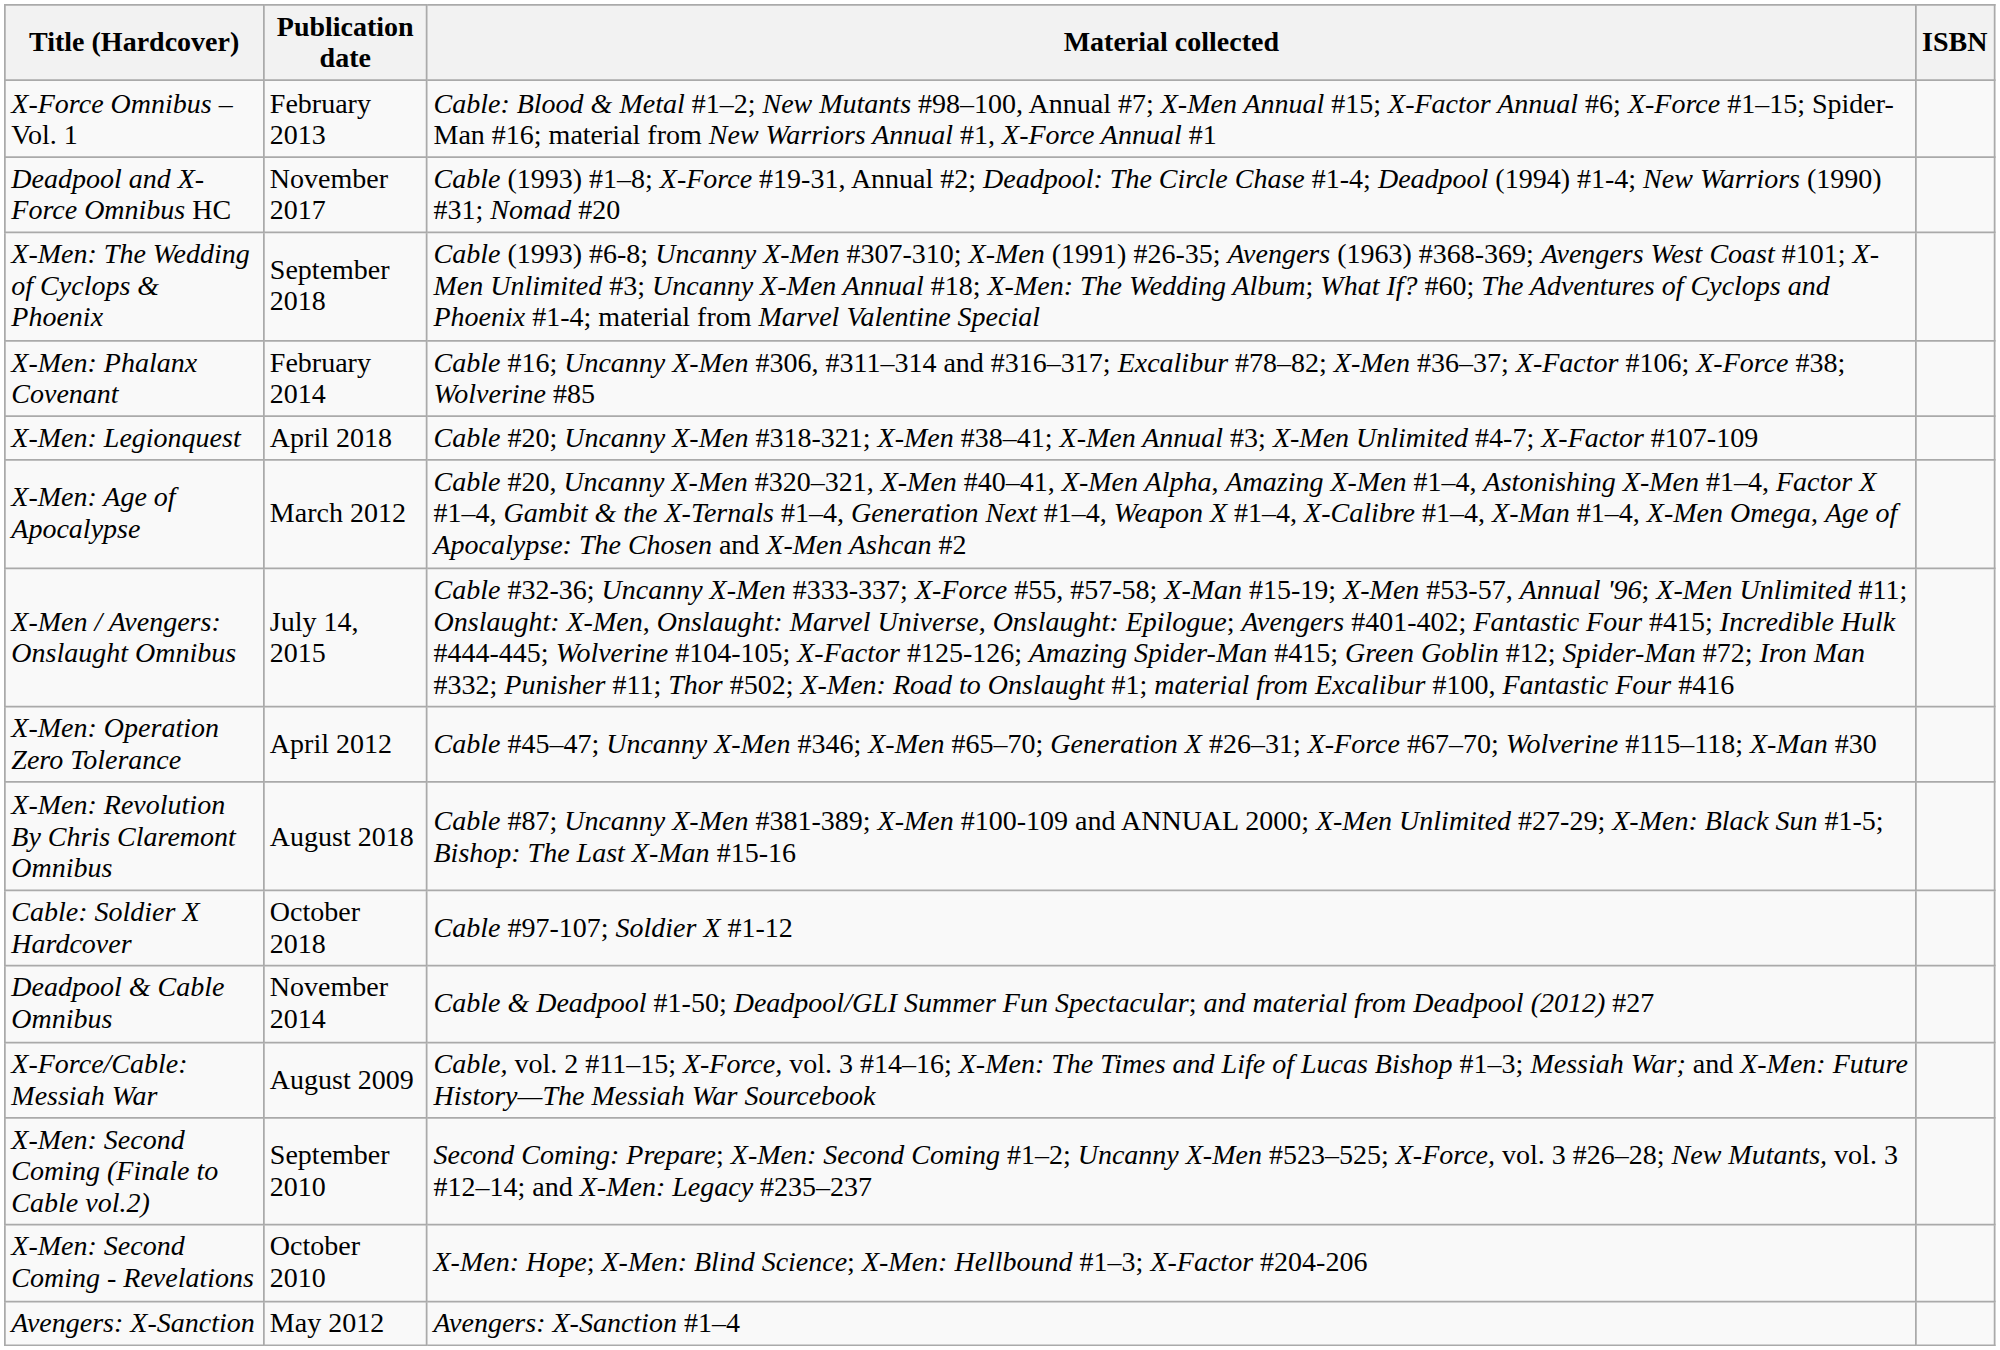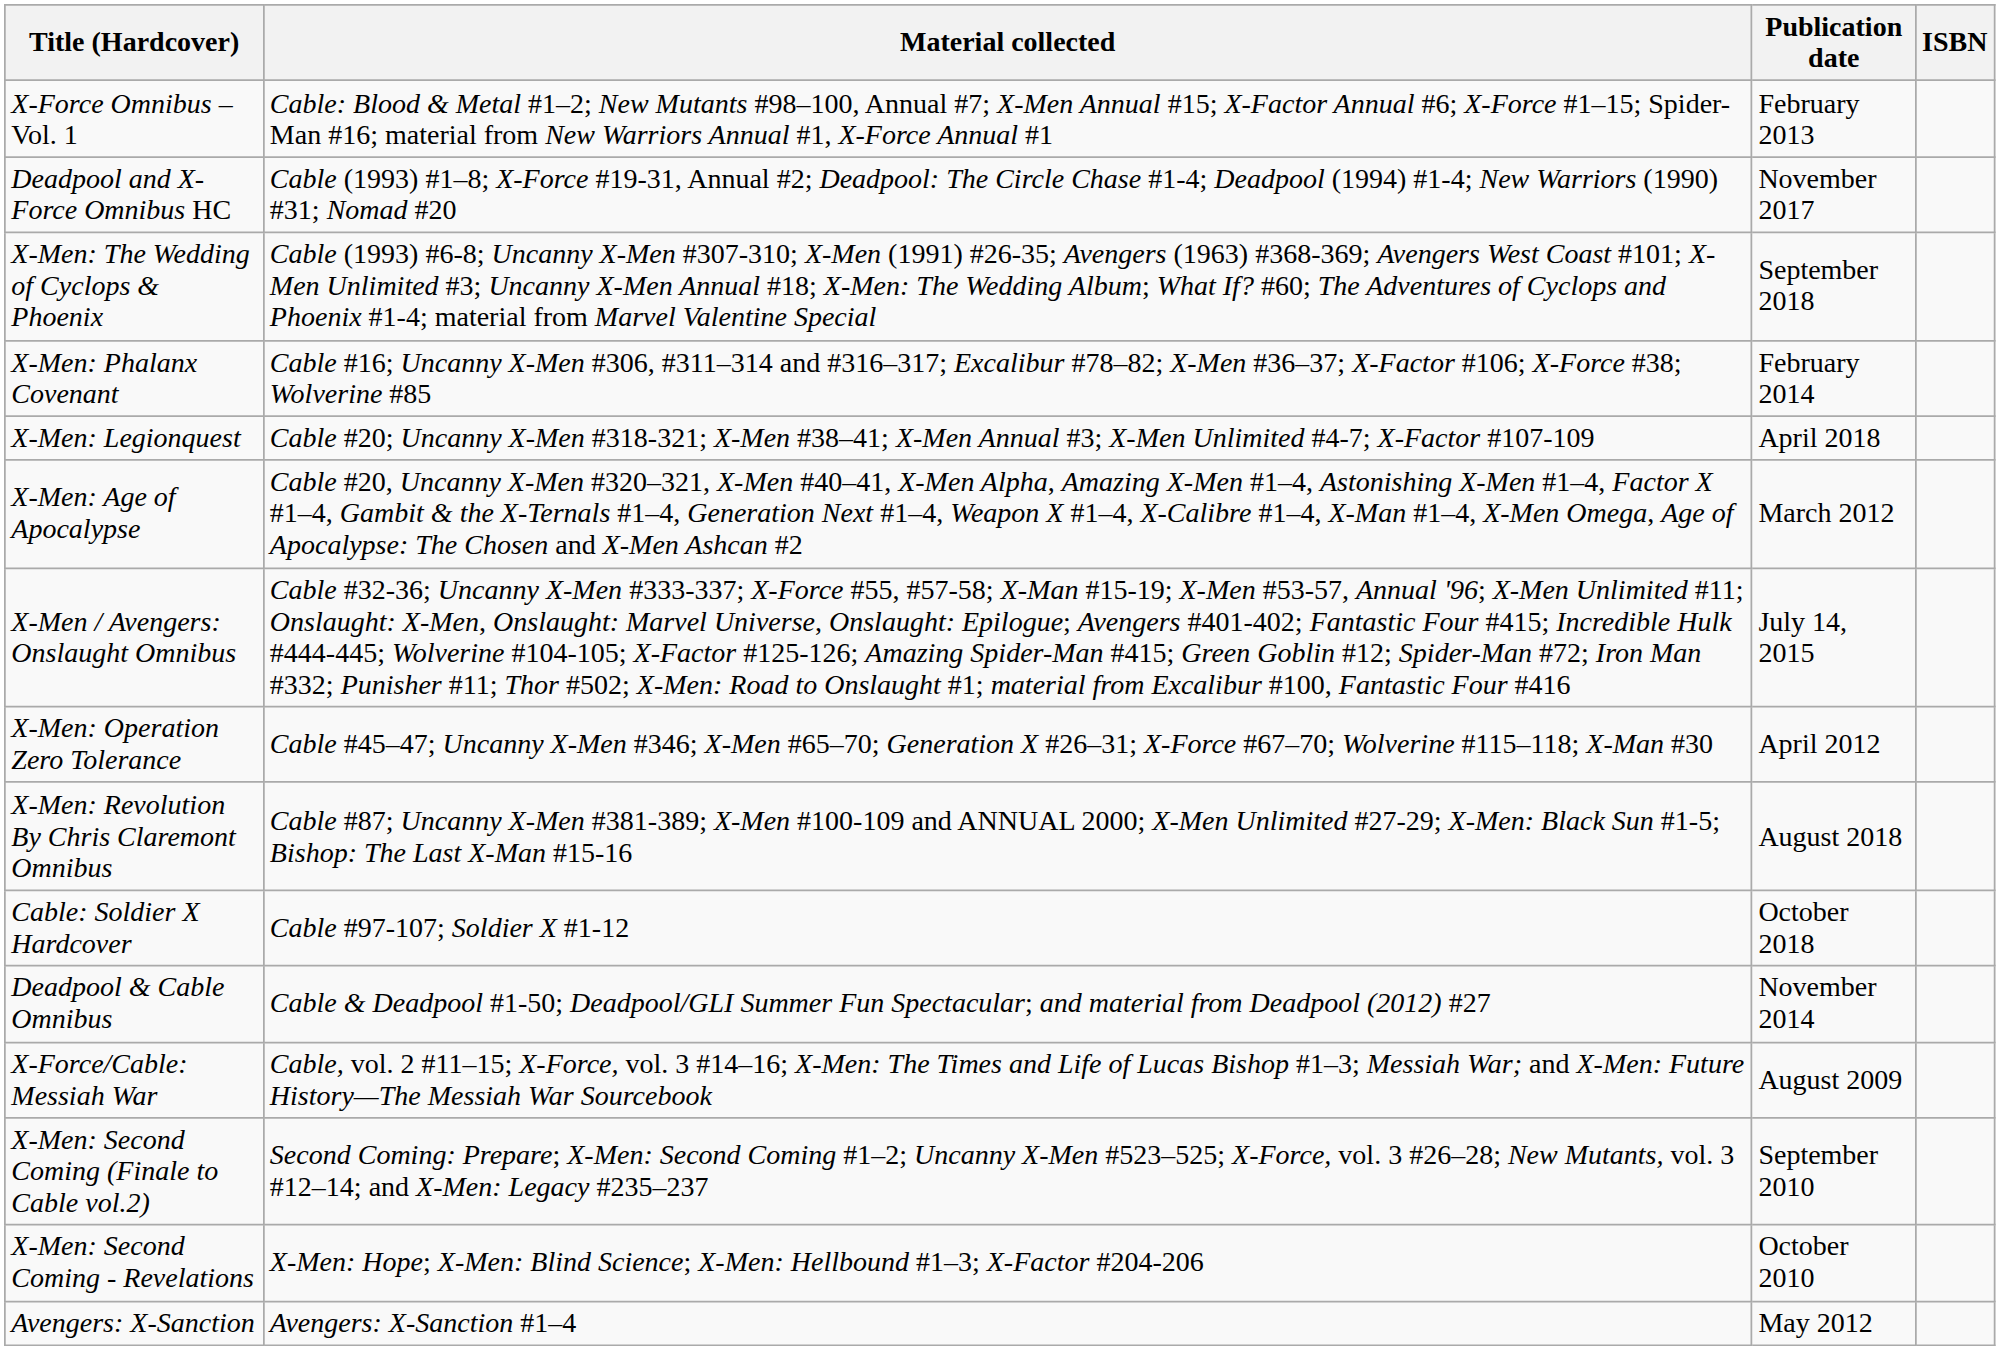 <table class="wikitable" style="width:90%;">
 <tr>
 <th>Title (Hardcover)</th>
+<th>Material collected</th>
 <th>Publication date</th>
-<th>Material collected</th>
 <th>ISBN</th>
 </tr>
 <tr>
 <td><em>X-Force Omnibus</em> – Vol. 1</td>
+<td><em>Cable: Blood & Metal</em> #1–2; <em>New Mutants</em> #98–100, Annual #7; <em>X-Men Annual</em> #15; <em>X-Factor Annual</em> #6; <em>X-Force</em> #1–15; Spider-Man #16; material from <em>New Warriors Annual</em> #1, <em>X-Force Annual</em> #1</td>
 <td>February 2013</td>
-<td><em>Cable: Blood & Metal</em> #1–2; <em>New Mutants</em> #98–100, Annual #7; <em>X-Men Annual</em> #15; <em>X-Factor Annual</em> #6; <em>X-Force</em> #1–15; Spider-Man #16; material from <em>New Warriors Annual</em> #1, <em>X-Force Annual</em> #1</td>
 <td></td>
 </tr>
 <tr>
 <td><em>Deadpool and X-Force Omnibus</em> HC</td>
+<td><em>Cable</em> (1993) #1–8; <em>X-Force</em> #19-31, Annual #2; <em>Deadpool: The Circle Chase</em> #1-4; <em>Deadpool</em> (1994) #1-4; <em>New Warriors</em> (1990) #31; <em>Nomad</em> #20</td>
 <td>November 2017</td>
-<td><em>Cable</em> (1993) #1–8; <em>X-Force</em> #19-31, Annual #2; <em>Deadpool: The Circle Chase</em> #1-4; <em>Deadpool</em> (1994) #1-4; <em>New Warriors</em> (1990) #31; <em>Nomad</em> #20</td>
 <td></td>
 </tr>
 <tr>
 <td><em>X-Men: The Wedding of Cyclops & Phoenix</em></td>
+<td><em>Cable</em> (1993) #6-8; <em>Uncanny X-Men</em> #307-310; <em>X-Men</em> (1991) #26-35; <em>Avengers</em> (1963) #368-369; <em>Avengers West Coast</em> #101; <em>X-Men Unlimited</em> #3; <em>Uncanny X-Men Annual</em> #18; <em>X-Men: The Wedding Album</em>; <em>What If?</em> #60; <em>The Adventures of Cyclops and Phoenix</em> #1-4; material from <em>Marvel Valentine Special</em></td>
 <td>September 2018</td>
-<td><em>Cable</em> (1993) #6-8; <em>Uncanny X-Men</em> #307-310; <em>X-Men</em> (1991) #26-35; <em>Avengers</em> (1963) #368-369; <em>Avengers West Coast</em> #101; <em>X-Men Unlimited</em> #3; <em>Uncanny X-Men Annual</em> #18; <em>X-Men: The Wedding Album</em>; <em>What If?</em> #60; <em>The Adventures of Cyclops and Phoenix</em> #1-4; material from <em>Marvel Valentine Special</em></td>
 <td></td>
 </tr>
 <tr>
 <td><em>X-Men: Phalanx Covenant</em></td>
+<td><em>Cable</em> #16; <em>Uncanny X-Men</em> #306, #311–314 and #316–317; <em>Excalibur</em> #78–82; <em>X-Men</em> #36–37; <em>X-Factor</em> #106; <em>X-Force</em> #38; <em>Wolverine</em> #85</td>
 <td>February 2014</td>
-<td><em>Cable</em> #16; <em>Uncanny X-Men</em> #306, #311–314 and #316–317; <em>Excalibur</em> #78–82; <em>X-Men</em> #36–37; <em>X-Factor</em> #106; <em>X-Force</em> #38; <em>Wolverine</em> #85</td>
 <td></td>
 </tr>
 <tr>
 <td><em>X-Men: Legionquest</em></td>
+<td><em>Cable</em> #20; <em>Uncanny X-Men</em> #318-321; <em>X-Men</em> #38–41; <em>X-Men Annual</em> #3; <em>X-Men Unlimited</em> #4-7; <em>X-Factor</em> #107-109</td>
 <td>April 2018</td>
-<td><em>Cable</em> #20; <em>Uncanny X-Men</em> #318-321; <em>X-Men</em> #38–41; <em>X-Men Annual</em> #3; <em>X-Men Unlimited</em> #4-7; <em>X-Factor</em> #107-109</td>
 <td></td>
 </tr>
 <tr>
 <td><em>X-Men: Age of Apocalypse</em></td>
+<td><em>Cable</em> #20, <em>Uncanny X-Men</em> #320–321, <em>X-Men</em> #40–41, <em>X-Men Alpha</em>, <em>Amazing X-Men</em> #1–4, <em>Astonishing X-Men</em> #1–4, <em>Factor X</em> #1–4, <em>Gambit & the X-Ternals</em> #1–4, <em>Generation Next</em> #1–4, <em>Weapon X</em> #1–4, <em>X-Calibre</em> #1–4, <em>X-Man</em> #1–4, <em>X-Men Omega</em>, <em>Age of Apocalypse: The Chosen</em> and <em>X-Men Ashcan</em> #2</td>
 <td>March 2012</td>
-<td><em>Cable</em> #20, <em>Uncanny X-Men</em> #320–321, <em>X-Men</em> #40–41, <em>X-Men Alpha</em>, <em>Amazing X-Men</em> #1–4, <em>Astonishing X-Men</em> #1–4, <em>Factor X</em> #1–4, <em>Gambit & the X-Ternals</em> #1–4, <em>Generation Next</em> #1–4, <em>Weapon X</em> #1–4, <em>X-Calibre</em> #1–4, <em>X-Man</em> #1–4, <em>X-Men Omega</em>, <em>Age of Apocalypse: The Chosen</em> and <em>X-Men Ashcan</em> #2</td>
 <td></td>
 </tr>
 <tr>
 <td><em>X-Men / Avengers: Onslaught Omnibus</em></td>
+<td><em> Cable</em> #32-36; <em>Uncanny X-Men</em> #333-337; <em>X-Force</em> #55, #57-58; <em>X-Man</em> #15-19; <em>X-Men</em> #53-57, <em>Annual '96</em>; <em>X-Men Unlimited</em> #11; <em>Onslaught: X-Men</em>, <em>Onslaught: Marvel Universe</em>, <em>Onslaught: Epilogue</em>; <em>Avengers</em> #401-402; <em>Fantastic Four</em> #415; <em>Incredible Hulk</em> #444-445; <em>Wolverine</em> #104-105; <em>X-Factor</em> #125-126; <em>Amazing Spider-Man</em> #415; <em>Green Goblin</em> #12; <em>Spider-Man</em> #72; <em>Iron Man</em> #332; <em>Punisher</em> #11; <em>Thor</em> #502; <em>X-Men: Road to Onslaught</em> #1; <em>material from Excalibur</em> #100, <em>Fantastic Four</em> #416</td>
 <td>July 14, 2015</td>
-<td><em> Cable</em> #32-36; <em>Uncanny X-Men</em> #333-337; <em>X-Force</em> #55, #57-58; <em>X-Man</em> #15-19; <em>X-Men</em> #53-57, <em>Annual '96</em>; <em>X-Men Unlimited</em> #11; <em>Onslaught: X-Men</em>, <em>Onslaught: Marvel Universe</em>, <em>Onslaught: Epilogue</em>; <em>Avengers</em> #401-402; <em>Fantastic Four</em> #415; <em>Incredible Hulk</em> #444-445; <em>Wolverine</em> #104-105; <em>X-Factor</em> #125-126; <em>Amazing Spider-Man</em> #415; <em>Green Goblin</em> #12; <em>Spider-Man</em> #72; <em>Iron Man</em> #332; <em>Punisher</em> #11; <em>Thor</em> #502; <em>X-Men: Road to Onslaught</em> #1; <em>material from Excalibur</em> #100, <em>Fantastic Four</em> #416</td>
 <td></td>
 </tr>
 <tr>
 <td><em>X-Men: Operation Zero Tolerance</em></td>
+<td><em>Cable</em> #45–47; <em>Uncanny X-Men</em> #346; <em>X-Men</em> #65–70; <em>Generation X</em> #26–31; <em>X-Force</em> #67–70; <em>Wolverine</em> #115–118; <em>X-Man</em> #30</td>
 <td>April 2012</td>
-<td><em>Cable</em> #45–47; <em>Uncanny X-Men</em> #346; <em>X-Men</em> #65–70; <em>Generation X</em> #26–31; <em>X-Force</em> #67–70; <em>Wolverine</em> #115–118; <em>X-Man</em> #30</td>
 <td></td>
 </tr>
 <tr>
 <td><em>X-Men: Revolution By Chris Claremont Omnibus</em></td>
+<td><em>Cable</em> #87; <em>Uncanny X-Men</em> #381-389; <em>X-Men</em> #100-109 and ANNUAL 2000; <em>X-Men Unlimited</em> #27-29; <em>X-Men: Black Sun</em> #1-5; <em>Bishop: The Last X-Man</em> #15-16</td>
 <td>August 2018</td>
-<td><em>Cable</em> #87; <em>Uncanny X-Men</em> #381-389; <em>X-Men</em> #100-109 and ANNUAL 2000; <em>X-Men Unlimited</em> #27-29; <em>X-Men: Black Sun</em> #1-5; <em>Bishop: The Last X-Man</em> #15-16</td>
 <td></td>
 </tr>
 <tr>
 <td><em>Cable: Soldier X Hardcover</em></td>
+<td><em>Cable</em> #97-107; <em>Soldier X</em> #1-12</td>
 <td>October 2018</td>
-<td><em>Cable</em> #97-107; <em>Soldier X</em> #1-12</td>
 <td></td>
 </tr>
 <tr>
 <td><em>Deadpool & Cable Omnibus</em></td>
+<td><em>Cable & Deadpool</em> #1-50; <em>Deadpool/GLI Summer Fun Spectacular</em>; <em>and material from Deadpool (2012)</em> #27</td>
 <td>November 2014</td>
-<td><em>Cable & Deadpool</em> #1-50; <em>Deadpool/GLI Summer Fun Spectacular</em>; <em>and material from Deadpool (2012)</em> #27</td>
 <td></td>
 </tr>
 <tr>
 <td><em>X-Force/Cable: Messiah War</em></td>
+<td><em>Cable,</em> vol. 2 #11–15; <em>X-Force,</em> vol. 3 #14–16; <em>X-Men: The Times and Life of Lucas Bishop</em> #1–3; <em>Messiah War;</em> and <em>X-Men: Future History—The Messiah War Sourcebook</em></td>
 <td>August 2009</td>
-<td><em>Cable,</em> vol. 2 #11–15; <em>X-Force,</em> vol. 3 #14–16; <em>X-Men: The Times and Life of Lucas Bishop</em> #1–3; <em>Messiah War;</em> and <em>X-Men: Future History—The Messiah War Sourcebook</em></td>
 <td></td>
 </tr>
 <tr>
 <td><em>X-Men: Second Coming (Finale to Cable vol.2)</em></td>
+<td><em>Second Coming: Prepare</em>; <em>X-Men: Second Coming</em> #1–2; <em>Uncanny X-Men</em> #523–525; <em>X-Force,</em> vol. 3 #26–28; <em>New Mutants,</em> vol. 3 #12–14; and <em>X-Men: Legacy</em> #235–237</td>
 <td>September 2010</td>
-<td><em>Second Coming: Prepare</em>; <em>X-Men: Second Coming</em> #1–2; <em>Uncanny X-Men</em> #523–525; <em>X-Force,</em> vol. 3 #26–28; <em>New Mutants,</em> vol. 3 #12–14; and <em>X-Men: Legacy</em> #235–237</td>
 <td></td>
 </tr>
 <tr>
 <td><em>X-Men: Second Coming - Revelations</em></td>
+<td><em>X-Men: Hope</em>; <em>X-Men: Blind Science</em>; <em>X-Men: Hellbound</em> #1–3; <em>X-Factor</em> #204-206</td>
 <td>October 2010</td>
-<td><em>X-Men: Hope</em>; <em>X-Men: Blind Science</em>; <em>X-Men: Hellbound</em> #1–3; <em>X-Factor</em> #204-206</td>
 <td></td>
 </tr>
 <tr>
 <td><em>Avengers: X-Sanction</em></td>
+<td><em>Avengers: X-Sanction</em> #1–4</td>
 <td>May 2012</td>
-<td><em>Avengers: X-Sanction</em> #1–4</td>
 <td></td>
 </tr>
 </table>
